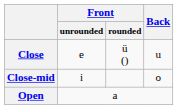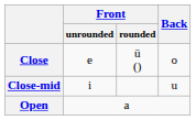 <table class="wikitable">
 <tr>
 <th rowspan=2 colspan=2> </th>
 <th colspan=2><a href='#'>Front</a></th>
 <th rowspan=2><a href='#'>Back</a></th>
 </tr>
 <tr>
 <th><small>unrounded</small></th>
 <th><small>rounded</small></th>
 </tr>
 <tr class=nounderlines align=center>
 <th colspan=2><a href='#'>Close</a></th>
 <td>e<br></td>
 <td>ü<br>()</td>
-<td>u<br></td>
+<td>o<br></td>
 </tr>
 <tr class=nounderlines align=center>
 <th colspan=2><a href='#'>Close-mid</a></th>
 <td>i<br></td>
 <td> </td>
-<td>o<br></td>
+<td>u<br></td>
 </tr>
 <tr class=nounderlines align=center>
 <th colspan=2><a href='#'>Open</a></th>
 <td colspan=4>a<br></td>
 </tr>
 </table>
